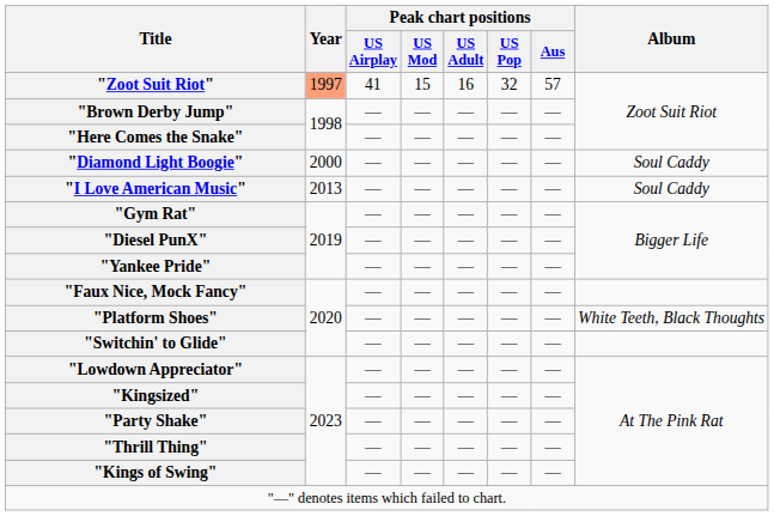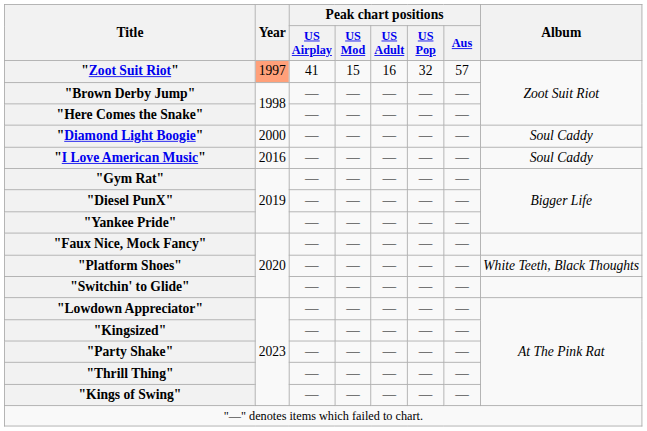 <table class="wikitable plainrowheaders" style="text-align:center;">
 <tr>
 <th scope="col" rowspan="2" style="width:18em;">Title</th>
 <th scope="col" rowspan="2">Year</th>
 <th scope="col" colspan="5">Peak chart positions</th>
 <th scope="col" rowspan="2">Album</th>
 </tr>
 <tr>
 <th style="width:2.5em;font-size:90%"><a href='#'>US Airplay</a><br></th>
 <th style="width:2.5em;font-size:90%"><a href='#'>US Mod</a><br></th>
 <th style="width:2.5em;font-size:90%"><a href='#'>US Adult</a><br></th>
 <th style="width:2.5em;font-size:90%"><a href='#'>US Pop</a><br></th>
 <th style="width:2.5em;font-size:90%"><a href='#'>Aus</a><br></th>
 </tr>
 <tr>
 <th scope="row">"<a href='#'>Zoot Suit Riot</a>"</th>
 <td style="background: lightsalmon;">1997</td>
 <td>41</td>
 <td>15</td>
 <td>16</td>
 <td>32</td>
 <td>57</td>
 <td rowspan=3><em>Zoot Suit Riot</em></td>
 </tr>
 <tr>
 <th scope="row">"Brown Derby Jump"</th>
 <td rowspan="2">1998</td>
 <td>—</td>
 <td>—</td>
 <td>—</td>
 <td>—</td>
 <td>—</td>
 </tr>
 <tr>
 <th scope="row">"Here Comes the Snake"</th>
 <td>—</td>
 <td>—</td>
 <td>—</td>
 <td>—</td>
 <td>—</td>
 </tr>
 <tr>
 <th scope="row">"<a href='#'>Diamond Light Boogie</a>"</th>
 <td>2000</td>
 <td>—</td>
 <td>—</td>
 <td>—</td>
 <td>—</td>
 <td>—</td>
 <td><em>Soul Caddy</em></td>
 </tr>
 <tr>
 <th scope="row">"<a href='#'>I Love American Music</a>"</th>
-<td>2013</td>
+<td>2016</td>
 <td>—</td>
 <td>—</td>
 <td>—</td>
 <td>—</td>
 <td>—</td>
 <td><em>Soul Caddy</em></td>
 </tr>
 <tr>
 <th scope="row">"Gym Rat"</th>
 <td rowspan="3">2019</td>
 <td>—</td>
 <td>—</td>
 <td>—</td>
 <td>—</td>
 <td>—</td>
 <td rowspan="3"><em>Bigger Life</em></td>
 </tr>
 <tr>
 <th scope="row">"Diesel PunX"</th>
 <td>—</td>
 <td>—</td>
 <td>—</td>
 <td>—</td>
 <td>—</td>
 </tr>
 <tr>
 <th scope="row">"Yankee Pride"</th>
 <td>—</td>
 <td>—</td>
 <td>—</td>
 <td>—</td>
 <td>—</td>
 </tr>
 <tr>
 <th scope="row">"Faux Nice, Mock Fancy"</th>
 <td rowspan="3">2020</td>
 <td>—</td>
 <td>—</td>
 <td>—</td>
 <td>—</td>
 <td>—</td>
 <td></td>
 </tr>
 <tr>
 <th scope="row">"Platform Shoes"</th>
 <td>—</td>
 <td>—</td>
 <td>—</td>
 <td>—</td>
 <td>—</td>
 <td><em>White Teeth, Black Thoughts</em></td>
 </tr>
 <tr>
 <th scope="row">"Switchin' to Glide"</th>
 <td>—</td>
 <td>—</td>
 <td>—</td>
 <td>—</td>
 <td>—</td>
 <td></td>
 </tr>
 <tr>
 <th scope="row">"Lowdown Appreciator"</th>
 <td rowspan="5">2023</td>
 <td>—</td>
 <td>—</td>
 <td>—</td>
 <td>—</td>
 <td>—</td>
 <td rowspan="5"><em>At The Pink Rat</em></td>
 </tr>
 <tr>
 <th scope="row">"Kingsized"</th>
 <td>—</td>
 <td>—</td>
 <td>—</td>
 <td>—</td>
 <td>—</td>
 </tr>
 <tr>
 <th scope="row">"Party Shake"</th>
 <td>—</td>
 <td>—</td>
 <td>—</td>
 <td>—</td>
 <td>—</td>
 </tr>
 <tr>
 <th scope="row">"Thrill Thing"</th>
 <td>—</td>
 <td>—</td>
 <td>—</td>
 <td>—</td>
 <td>—</td>
 </tr>
 <tr>
 <th scope="row">"Kings of Swing"</th>
 <td>—</td>
 <td>—</td>
 <td>—</td>
 <td>—</td>
 <td>—</td>
 </tr>
 <tr>
 <td colspan="14" style="font-size:90%;">"—" denotes items which failed to chart.</td>
 </tr>
 </table>
